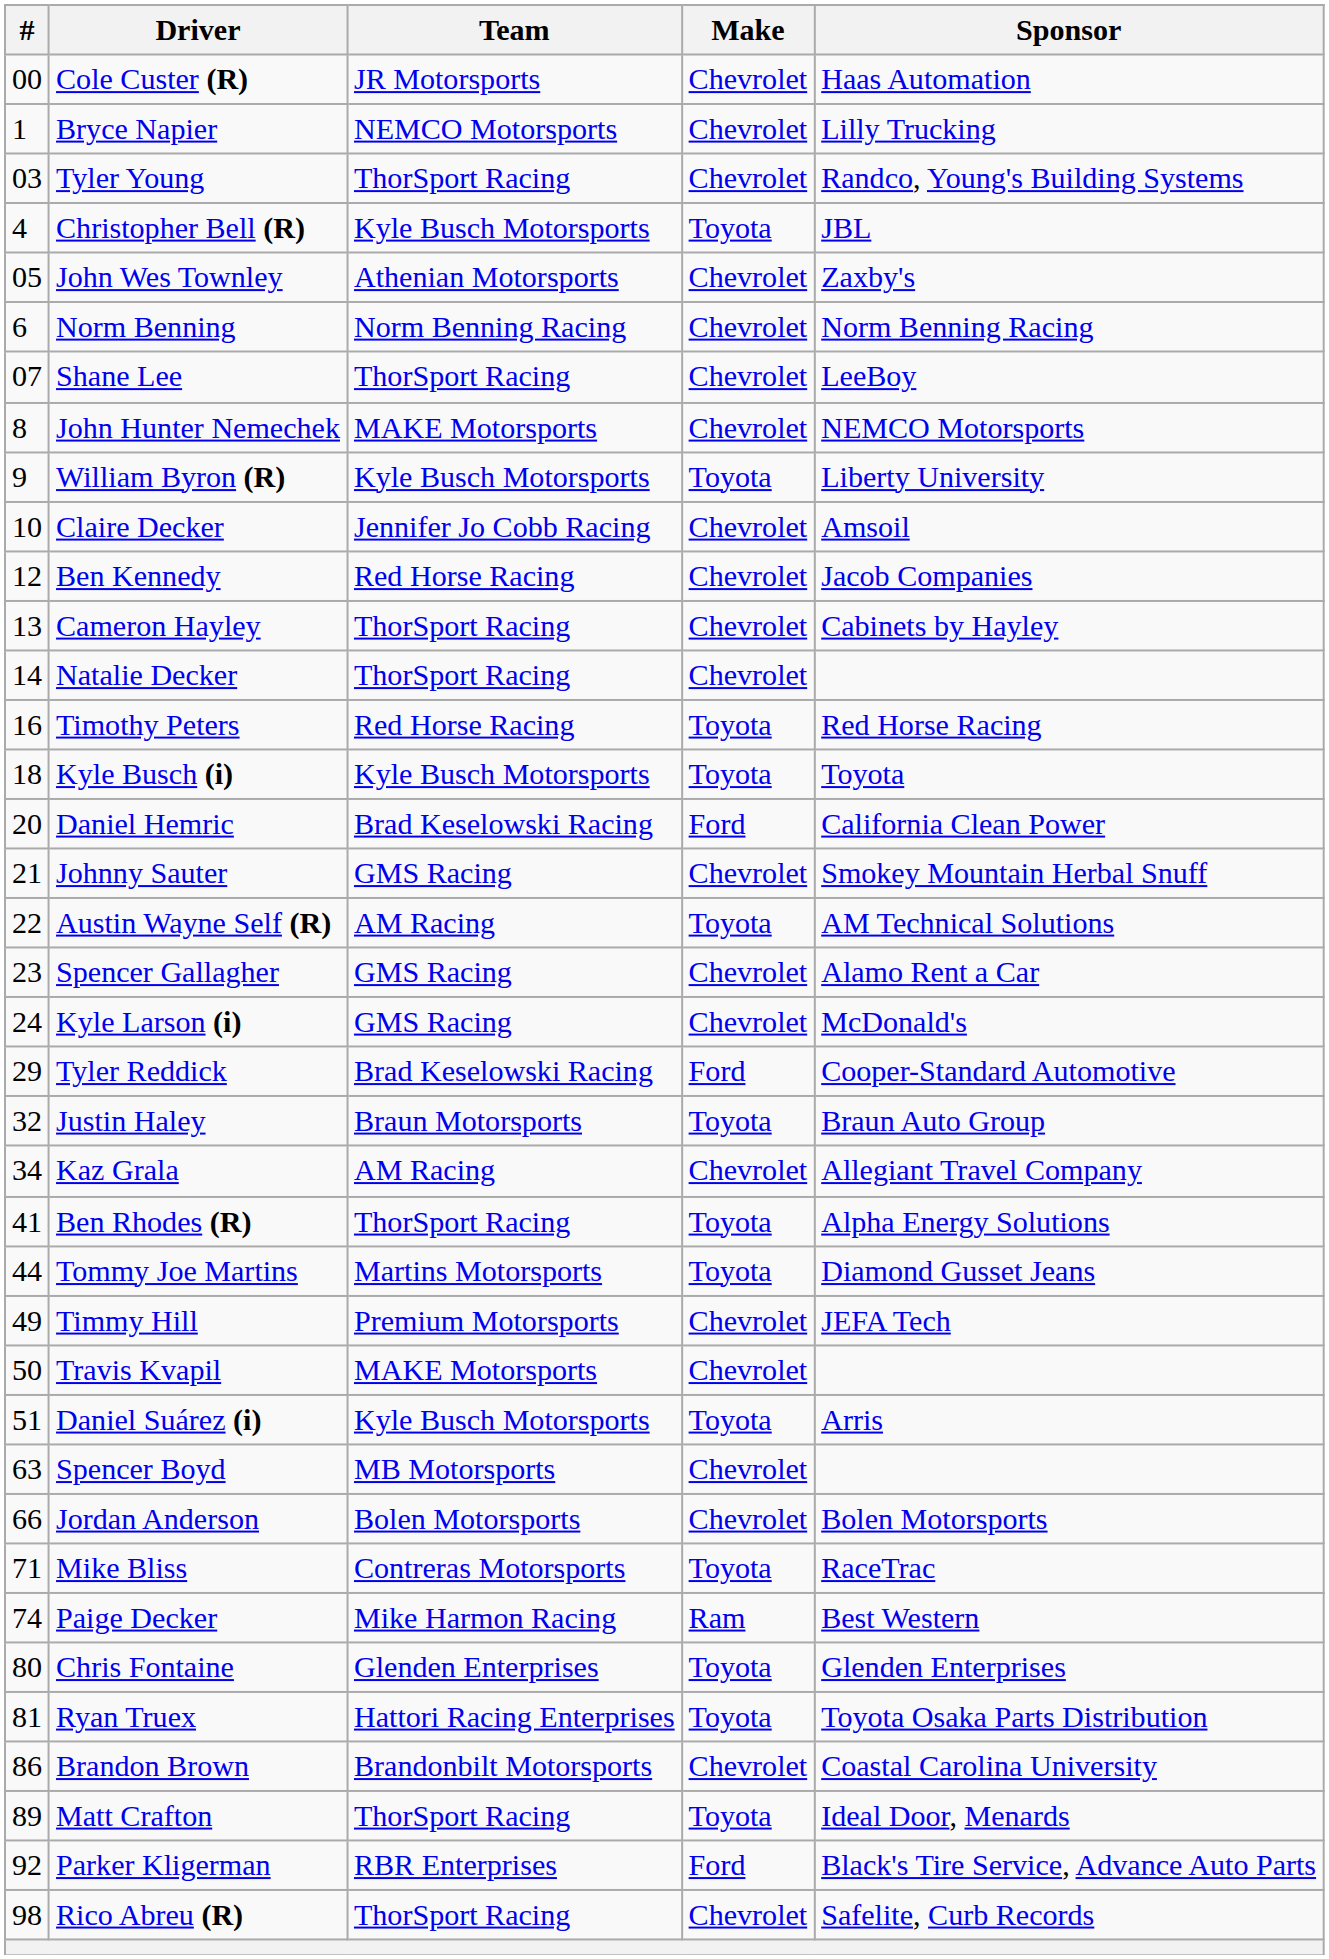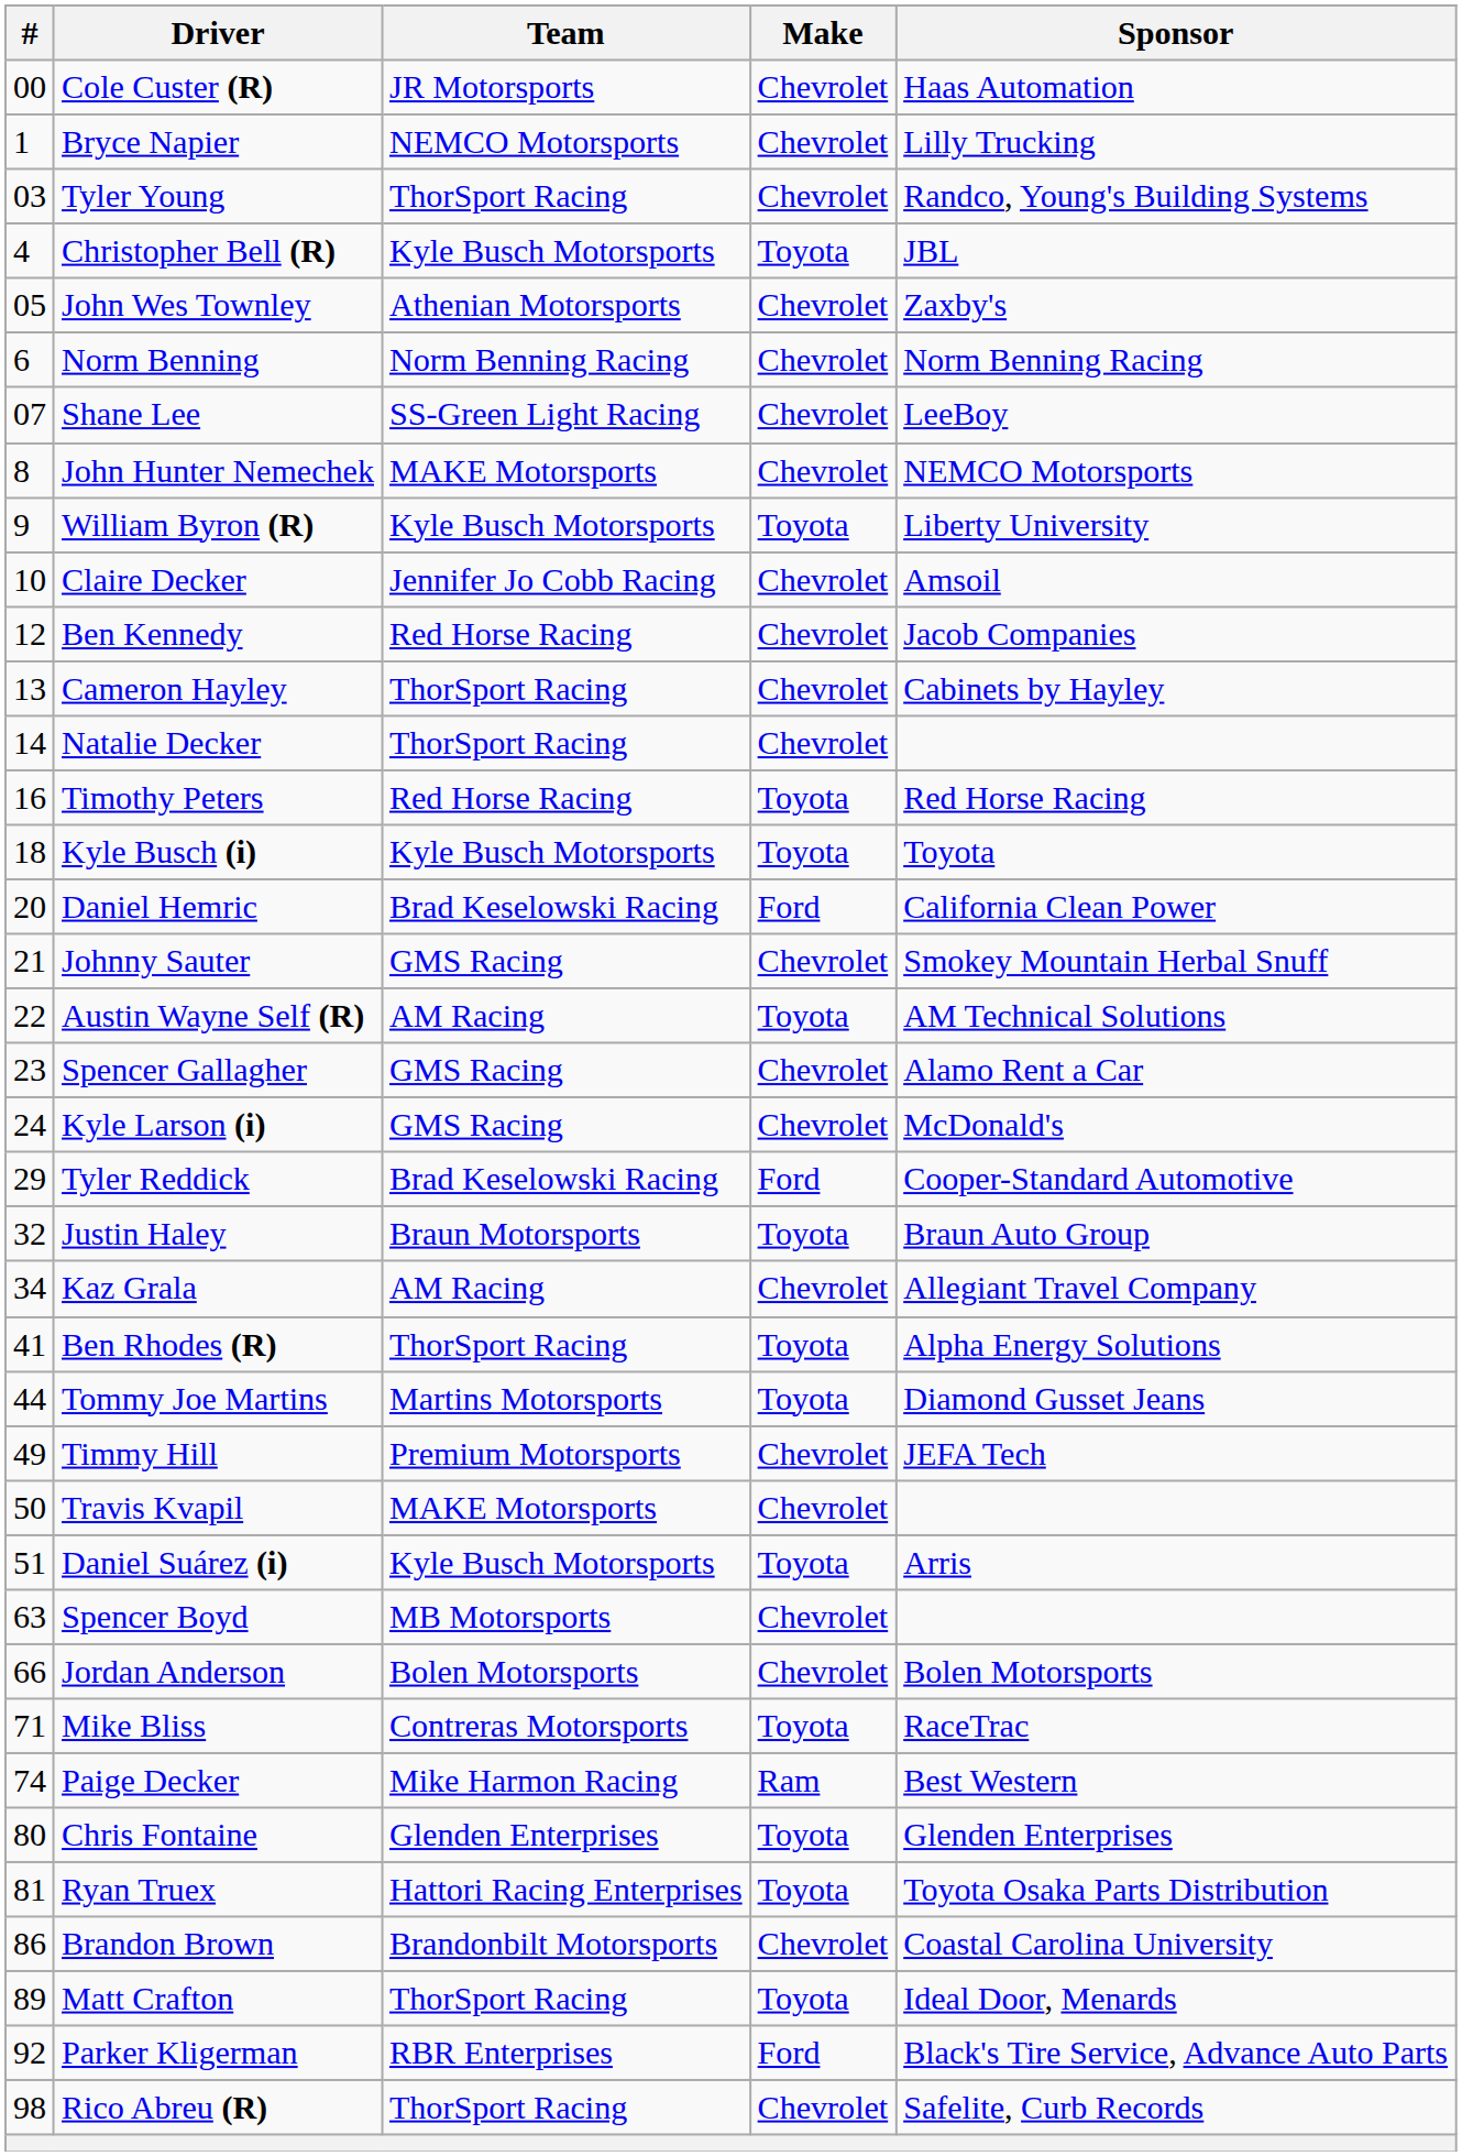 <table class="wikitable" style="font-size:95%">
 <tr>
 <th>#</th>
 <th>Driver</th>
 <th>Team</th>
 <th>Make</th>
 <th>Sponsor</th>
 </tr>
 <tr>
 <td>00</td>
 <td><a href='#'>Cole Custer</a> <strong>(R)</strong></td>
 <td><a href='#'>JR Motorsports</a></td>
 <td><a href='#'>Chevrolet</a></td>
 <td><a href='#'>Haas Automation</a></td>
 </tr>
 <tr>
 <td>1</td>
 <td><a href='#'>Bryce Napier</a></td>
 <td><a href='#'>NEMCO Motorsports</a></td>
 <td><a href='#'>Chevrolet</a></td>
 <td><a href='#'>Lilly Trucking</a></td>
 </tr>
 <tr>
 <td>03</td>
 <td><a href='#'>Tyler Young</a></td>
 <td><a href='#'>ThorSport Racing</a></td>
 <td><a href='#'>Chevrolet</a></td>
 <td><a href='#'>Randco</a>, <a href='#'>Young's Building Systems</a></td>
 </tr>
 <tr>
 <td>4</td>
 <td><a href='#'>Christopher Bell</a> <strong>(R)</strong></td>
 <td><a href='#'>Kyle Busch Motorsports</a></td>
 <td><a href='#'>Toyota</a></td>
 <td><a href='#'>JBL</a></td>
 </tr>
 <tr>
 <td>05</td>
 <td><a href='#'>John Wes Townley</a></td>
 <td><a href='#'>Athenian Motorsports</a></td>
 <td><a href='#'>Chevrolet</a></td>
 <td><a href='#'>Zaxby's</a></td>
 </tr>
 <tr>
 <td>6</td>
 <td><a href='#'>Norm Benning</a></td>
 <td><a href='#'>Norm Benning Racing</a></td>
 <td><a href='#'>Chevrolet</a></td>
 <td><a href='#'>Norm Benning Racing</a></td>
 </tr>
 <tr>
 <td>07</td>
 <td><a href='#'>Shane Lee</a></td>
-<td><a href='#'>ThorSport Racing</a></td>
+<td><a href='#'>SS-Green Light Racing</a></td>
 <td><a href='#'>Chevrolet</a></td>
 <td><a href='#'>LeeBoy</a></td>
 </tr>
 <tr>
 <td>8</td>
 <td><a href='#'>John Hunter Nemechek</a></td>
 <td><a href='#'>MAKE Motorsports</a></td>
 <td><a href='#'>Chevrolet</a></td>
 <td><a href='#'>NEMCO Motorsports</a></td>
 </tr>
 <tr>
 <td>9</td>
 <td><a href='#'>William Byron</a> <strong>(R)</strong></td>
 <td><a href='#'>Kyle Busch Motorsports</a></td>
 <td><a href='#'>Toyota</a></td>
 <td><a href='#'>Liberty University</a></td>
 </tr>
 <tr>
 <td>10</td>
 <td><a href='#'>Claire Decker</a></td>
 <td><a href='#'>Jennifer Jo Cobb Racing</a></td>
 <td><a href='#'>Chevrolet</a></td>
 <td><a href='#'>Amsoil</a></td>
 </tr>
 <tr>
 <td>12</td>
 <td><a href='#'>Ben Kennedy</a></td>
 <td><a href='#'>Red Horse Racing</a></td>
 <td><a href='#'>Chevrolet</a></td>
 <td><a href='#'>Jacob Companies</a></td>
 </tr>
 <tr>
 <td>13</td>
 <td><a href='#'>Cameron Hayley</a></td>
 <td><a href='#'>ThorSport Racing</a></td>
 <td><a href='#'>Chevrolet</a></td>
 <td><a href='#'>Cabinets by Hayley</a></td>
 </tr>
 <tr>
 <td>14</td>
 <td><a href='#'>Natalie Decker</a></td>
 <td><a href='#'>ThorSport Racing</a></td>
 <td><a href='#'>Chevrolet</a></td>
 <td></td>
 </tr>
 <tr>
 <td>16</td>
 <td><a href='#'>Timothy Peters</a></td>
 <td><a href='#'>Red Horse Racing</a></td>
 <td><a href='#'>Toyota</a></td>
 <td><a href='#'>Red Horse Racing</a></td>
 </tr>
 <tr>
 <td>18</td>
 <td><a href='#'>Kyle Busch</a> <strong>(i)</strong></td>
 <td><a href='#'>Kyle Busch Motorsports</a></td>
 <td><a href='#'>Toyota</a></td>
 <td><a href='#'>Toyota</a></td>
 </tr>
 <tr>
 <td>20</td>
 <td><a href='#'>Daniel Hemric</a></td>
 <td><a href='#'>Brad Keselowski Racing</a></td>
 <td><a href='#'>Ford</a></td>
 <td><a href='#'>California Clean Power</a></td>
 </tr>
 <tr>
 <td>21</td>
 <td><a href='#'>Johnny Sauter</a></td>
 <td><a href='#'>GMS Racing</a></td>
 <td><a href='#'>Chevrolet</a></td>
 <td><a href='#'>Smokey Mountain Herbal Snuff</a></td>
 </tr>
 <tr>
 <td>22</td>
 <td><a href='#'>Austin Wayne Self</a> <strong>(R)</strong></td>
 <td><a href='#'>AM Racing</a></td>
 <td><a href='#'>Toyota</a></td>
 <td><a href='#'>AM Technical Solutions</a></td>
 </tr>
 <tr>
 <td>23</td>
 <td><a href='#'>Spencer Gallagher</a></td>
 <td><a href='#'>GMS Racing</a></td>
 <td><a href='#'>Chevrolet</a></td>
 <td><a href='#'>Alamo Rent a Car</a></td>
 </tr>
 <tr>
 <td>24</td>
 <td><a href='#'>Kyle Larson</a> <strong>(i)</strong></td>
 <td><a href='#'>GMS Racing</a></td>
 <td><a href='#'>Chevrolet</a></td>
 <td><a href='#'>McDonald's</a></td>
 </tr>
 <tr>
 <td>29</td>
 <td><a href='#'>Tyler Reddick</a></td>
 <td><a href='#'>Brad Keselowski Racing</a></td>
 <td><a href='#'>Ford</a></td>
 <td><a href='#'>Cooper-Standard Automotive</a></td>
 </tr>
 <tr>
 <td>32</td>
 <td><a href='#'>Justin Haley</a></td>
 <td><a href='#'>Braun Motorsports</a></td>
 <td><a href='#'>Toyota</a></td>
 <td><a href='#'>Braun Auto Group</a></td>
 </tr>
 <tr>
 <td>34</td>
 <td><a href='#'>Kaz Grala</a></td>
 <td><a href='#'>AM Racing</a></td>
 <td><a href='#'>Chevrolet</a></td>
 <td><a href='#'>Allegiant Travel Company</a></td>
 </tr>
 <tr>
 <td>41</td>
 <td><a href='#'>Ben Rhodes</a> <strong>(R)</strong></td>
 <td><a href='#'>ThorSport Racing</a></td>
 <td><a href='#'>Toyota</a></td>
 <td><a href='#'>Alpha Energy Solutions</a></td>
 </tr>
 <tr>
 <td>44</td>
 <td><a href='#'>Tommy Joe Martins</a></td>
 <td><a href='#'>Martins Motorsports</a></td>
 <td><a href='#'>Toyota</a></td>
 <td><a href='#'>Diamond Gusset Jeans</a></td>
 </tr>
 <tr>
 <td>49</td>
 <td><a href='#'>Timmy Hill</a></td>
 <td><a href='#'>Premium Motorsports</a></td>
 <td><a href='#'>Chevrolet</a></td>
 <td><a href='#'>JEFA Tech</a></td>
 </tr>
 <tr>
 <td>50</td>
 <td><a href='#'>Travis Kvapil</a></td>
 <td><a href='#'>MAKE Motorsports</a></td>
 <td><a href='#'>Chevrolet</a></td>
 <td></td>
 </tr>
 <tr>
 <td>51</td>
 <td><a href='#'>Daniel Suárez</a> <strong>(i)</strong></td>
 <td><a href='#'>Kyle Busch Motorsports</a></td>
 <td><a href='#'>Toyota</a></td>
 <td><a href='#'>Arris</a></td>
 </tr>
 <tr>
 <td>63</td>
 <td><a href='#'>Spencer Boyd</a></td>
 <td><a href='#'>MB Motorsports</a></td>
 <td><a href='#'>Chevrolet</a></td>
 <td></td>
 </tr>
 <tr>
 <td>66</td>
 <td><a href='#'>Jordan Anderson</a></td>
 <td><a href='#'>Bolen Motorsports</a></td>
 <td><a href='#'>Chevrolet</a></td>
 <td><a href='#'>Bolen Motorsports</a></td>
 </tr>
 <tr>
 <td>71</td>
 <td><a href='#'>Mike Bliss</a></td>
 <td><a href='#'>Contreras Motorsports</a></td>
 <td><a href='#'>Toyota</a></td>
 <td><a href='#'>RaceTrac</a></td>
 </tr>
 <tr>
 <td>74</td>
 <td><a href='#'>Paige Decker</a></td>
 <td><a href='#'>Mike Harmon Racing</a></td>
 <td><a href='#'>Ram</a></td>
 <td><a href='#'>Best Western</a></td>
 </tr>
 <tr>
 <td>80</td>
 <td><a href='#'>Chris Fontaine</a></td>
 <td><a href='#'>Glenden Enterprises</a></td>
 <td><a href='#'>Toyota</a></td>
 <td><a href='#'>Glenden Enterprises</a></td>
 </tr>
 <tr>
 <td>81</td>
 <td><a href='#'>Ryan Truex</a></td>
 <td><a href='#'>Hattori Racing Enterprises</a></td>
 <td><a href='#'>Toyota</a></td>
 <td><a href='#'>Toyota Osaka Parts Distribution</a></td>
 </tr>
 <tr>
 <td>86</td>
 <td><a href='#'>Brandon Brown</a></td>
 <td><a href='#'>Brandonbilt Motorsports</a></td>
 <td><a href='#'>Chevrolet</a></td>
 <td><a href='#'>Coastal Carolina University</a></td>
 </tr>
 <tr>
 <td>89</td>
 <td><a href='#'>Matt Crafton</a></td>
 <td><a href='#'>ThorSport Racing</a></td>
 <td><a href='#'>Toyota</a></td>
 <td><a href='#'>Ideal Door</a>, <a href='#'>Menards</a></td>
 </tr>
 <tr>
 <td>92</td>
 <td><a href='#'>Parker Kligerman</a></td>
 <td><a href='#'>RBR Enterprises</a></td>
 <td><a href='#'>Ford</a></td>
 <td><a href='#'>Black's Tire Service</a>, <a href='#'>Advance Auto Parts</a></td>
 </tr>
 <tr>
 <td>98</td>
 <td><a href='#'>Rico Abreu</a> <strong>(R)</strong></td>
 <td><a href='#'>ThorSport Racing</a></td>
 <td><a href='#'>Chevrolet</a></td>
 <td><a href='#'>Safelite</a>, <a href='#'>Curb Records</a></td>
 </tr>
 <tr>
 <th colspan="5"></th>
 </tr>
 </table>
